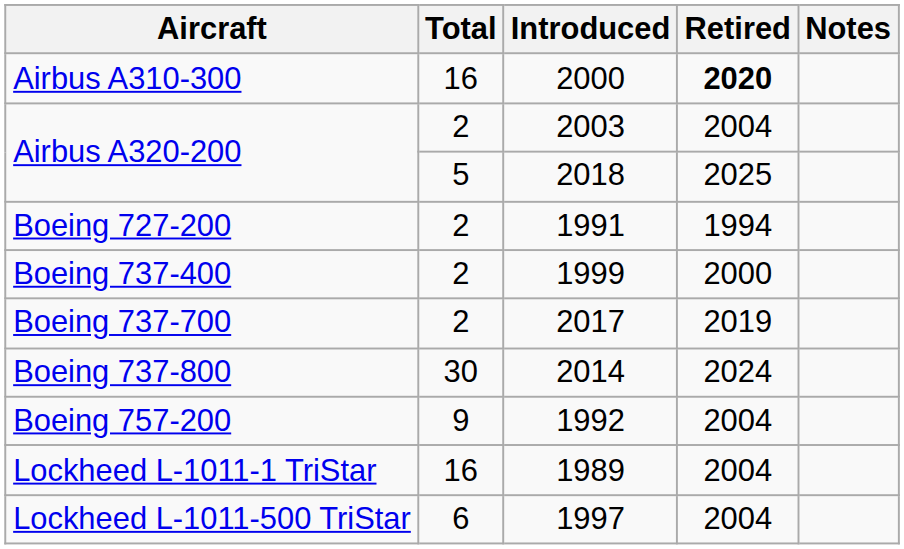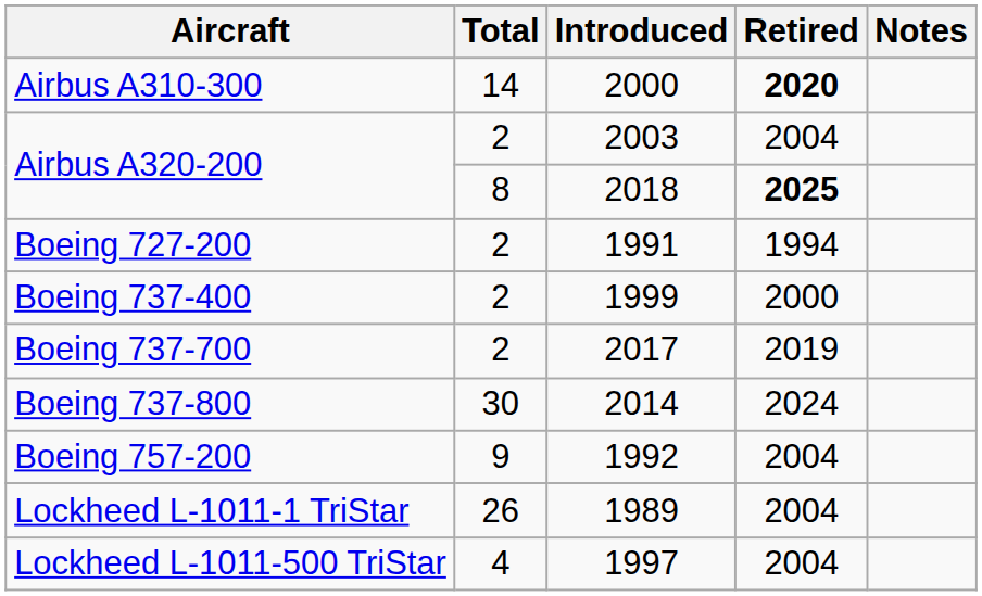 <table class="wikitable" style="text-align:center;margin:auto;">
 <tr>
 <th>Aircraft</th>
 <th>Total</th>
 <th>Introduced</th>
 <th>Retired</th>
 <th>Notes</th>
 </tr>
 <tr>
 <td align=left><a href='#'>Airbus A310-300</a></td>
-<td>16</td>
+<td>14</td>
 <td>2000</td>
 <td><strong>2020</strong></td>
 <td></td>
 </tr>
 <tr>
 <td rowspan="2" align=left><a href='#'>Airbus A320-200</a></td>
 <td>2</td>
 <td>2003</td>
 <td>2004</td>
 <td align=left></td>
 </tr>
 <tr>
-<td>5</td>
+<td>8</td>
 <td>2018</td>
-<td>2025</td>
+<td><strong>2025</strong></td>
 <td align=left></td>
 </tr>
 <tr>
 <td align=left><a href='#'>Boeing 727-200</a></td>
 <td>2</td>
 <td>1991</td>
 <td>1994</td>
 <td></td>
 </tr>
 <tr>
 <td align=left><a href='#'>Boeing 737-400</a></td>
 <td>2</td>
 <td>1999</td>
 <td>2000</td>
 <td align=left></td>
 </tr>
 <tr>
 <td align=left><a href='#'>Boeing 737-700</a></td>
 <td>2</td>
 <td>2017</td>
 <td>2019</td>
 <td align=left></td>
 </tr>
 <tr>
 <td align=left><a href='#'>Boeing 737-800</a></td>
 <td>30</td>
 <td>2014</td>
 <td>2024</td>
 <td></td>
 </tr>
 <tr>
 <td align=left><a href='#'>Boeing 757-200</a></td>
 <td>9</td>
 <td>1992</td>
 <td>2004</td>
 <td></td>
 </tr>
 <tr>
 <td align=left><a href='#'>Lockheed L-1011-1 TriStar</a></td>
-<td>16</td>
+<td>26</td>
 <td>1989</td>
 <td>2004</td>
 <td></td>
 </tr>
 <tr>
 <td align=left><a href='#'>Lockheed L-1011-500 TriStar</a></td>
-<td>6</td>
+<td>4</td>
 <td>1997</td>
 <td>2004</td>
 <td></td>
 </tr>
 </table>
